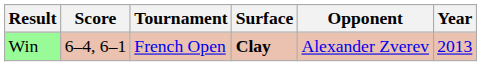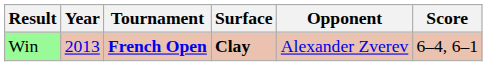 <table class="wikitable">
 <tr>
 <th>Result</th>
-<th>Score</th>
+<th>Year</th>
 <th>Tournament</th>
 <th>Surface</th>
 <th>Opponent</th>
-<th>Year</th>
+<th>Score</th>
 </tr>
 <tr style=background:#ebc2af>
 <td bgcolor=98FB98>Win</td>
-<td>6–4, 6–1</td>
-<td><a href='#'>French Open</a></td>
+<td><a href='#'>2013</a></td>
+<td><strong><a href='#'>French Open</a></strong></td>
 <td><strong>Clay</strong></td>
 <td> <a href='#'>Alexander Zverev</a></td>
-<td><a href='#'>2013</a></td>
+<td>6–4, 6–1</td>
 </tr>
 </table>
